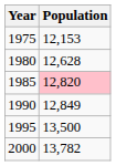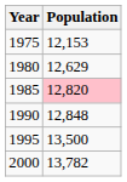 <table class="wikitable">
 <tr>
 <th>Year</th>
 <th>Population</th>
 </tr>
 <tr>
 <td>1975</td>
 <td>12,153</td>
 </tr>
 <tr>
 <td>1980</td>
-<td>12,628</td>
+<td>12,629</td>
 </tr>
 <tr>
 <td>1985</td>
 <td style="background: pink;">12,820</td>
 </tr>
 <tr>
 <td>1990</td>
-<td>12,849</td>
+<td>12,848</td>
 </tr>
 <tr>
 <td>1995</td>
 <td>13,500</td>
 </tr>
 <tr>
 <td>2000</td>
 <td>13,782</td>
 </tr>
 </table>
